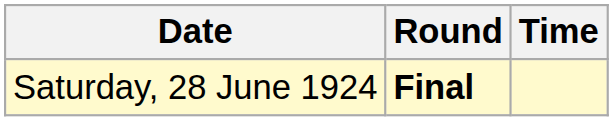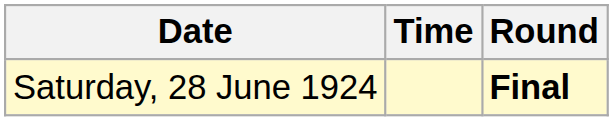 <table class="wikitable">
 <tr>
 <th>Date</th>
+<th>Time</th>
 <th>Round</th>
-<th>Time</th>
 </tr>
 <tr style=background:lemonchiffon>
 <td>Saturday, 28 June 1924</td>
+<td></td>
 <td><strong>Final</strong></td>
-<td></td>
 </tr>
 </table>
